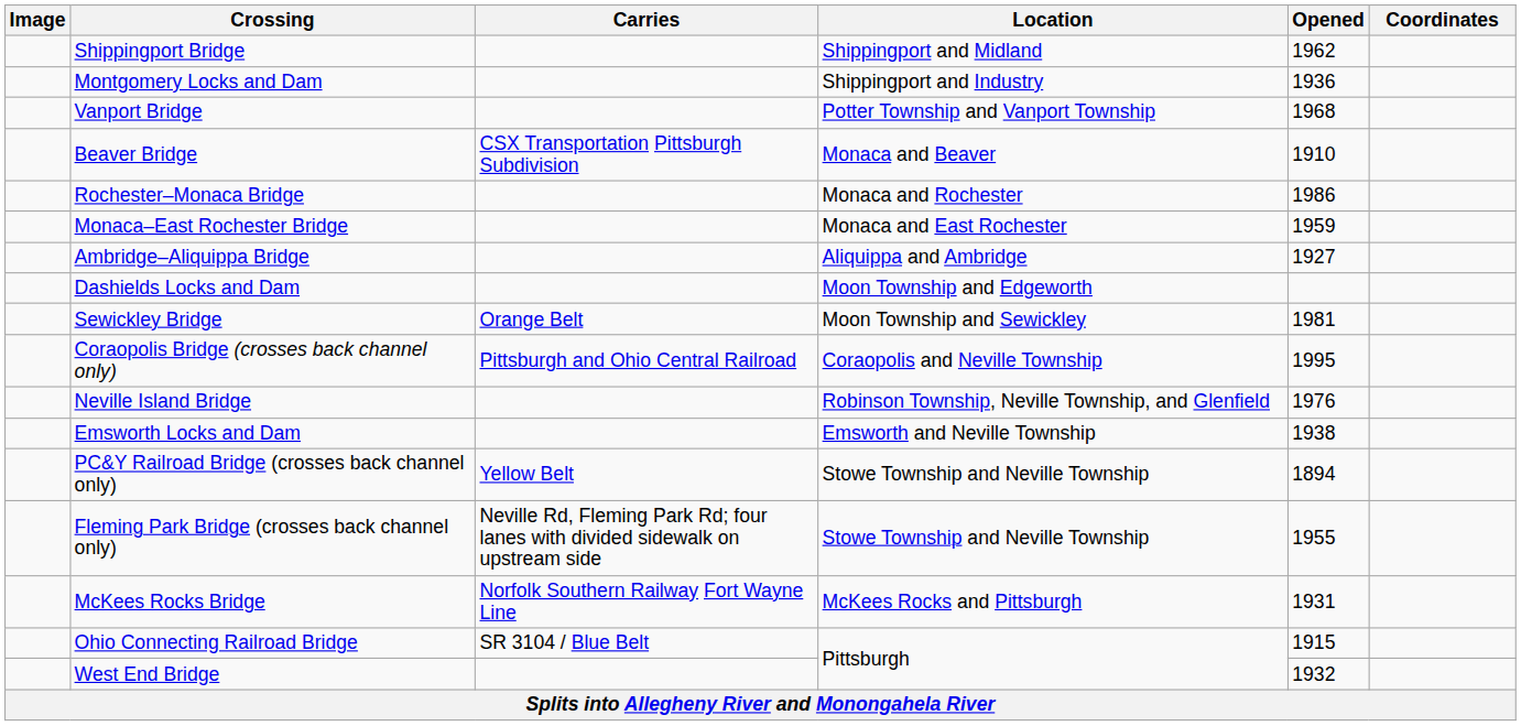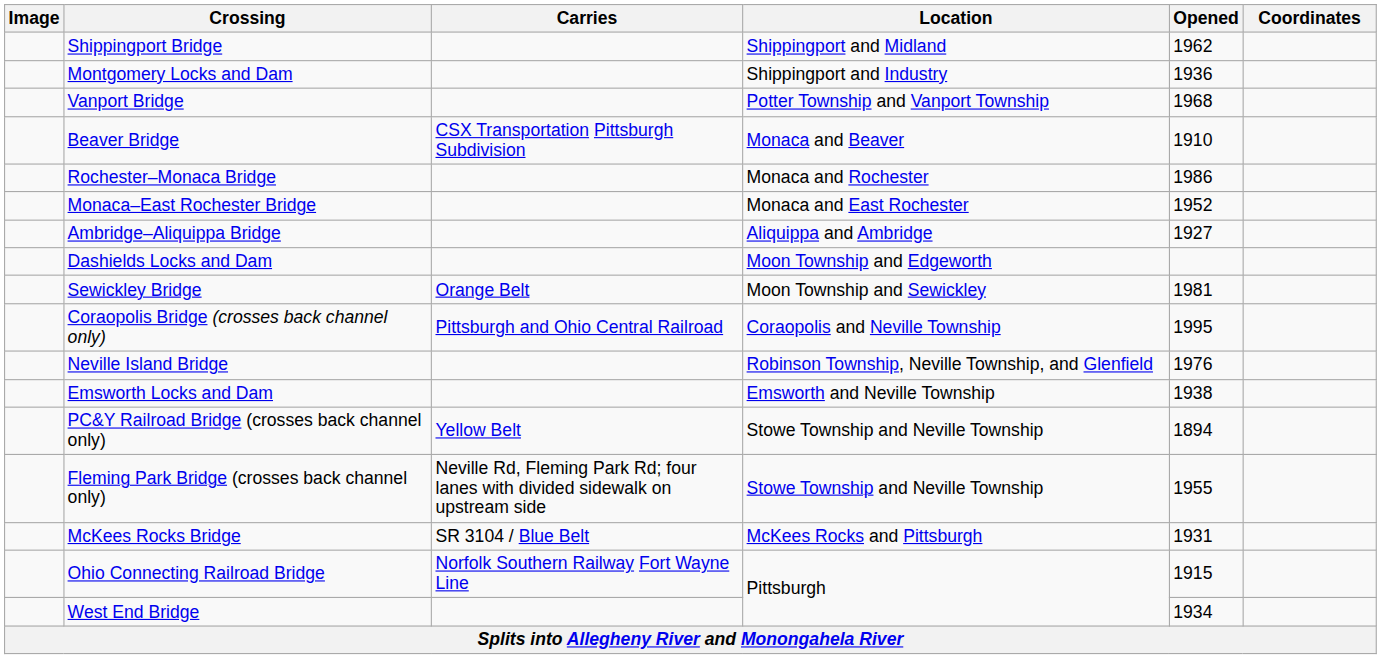 <table class="wikitable sortable">
 <tr>
 <th>Image</th>
 <th style="width:30%">Crossing</th>
 <th style="width:25%">Carries</th>
 <th style="width:35%">Location</th>
 <th>Opened</th>
 <th style="width:10%">Coordinates</th>
 </tr>
 <tr>
 <td></td>
 <td><a href='#'>Shippingport Bridge</a></td>
 <td></td>
 <td><a href='#'>Shippingport</a> and <a href='#'>Midland</a></td>
 <td>1962</td>
 <td></td>
 </tr>
 <tr>
 <td></td>
 <td><a href='#'>Montgomery Locks and Dam</a></td>
 <td></td>
 <td>Shippingport and <a href='#'>Industry</a></td>
 <td>1936</td>
 <td></td>
 </tr>
 <tr>
 <td></td>
 <td><a href='#'>Vanport Bridge</a></td>
 <td></td>
 <td><a href='#'>Potter Township</a> and <a href='#'>Vanport Township</a></td>
 <td>1968</td>
 <td></td>
 </tr>
 <tr>
 <td></td>
 <td><a href='#'>Beaver Bridge</a></td>
 <td><a href='#'>CSX Transportation</a> <a href='#'>Pittsburgh Subdivision</a></td>
 <td><a href='#'>Monaca</a> and <a href='#'>Beaver</a></td>
 <td>1910</td>
 <td></td>
 </tr>
 <tr>
 <td></td>
 <td><a href='#'>Rochester–Monaca Bridge</a></td>
 <td></td>
 <td>Monaca and <a href='#'>Rochester</a></td>
 <td>1986</td>
 <td></td>
 </tr>
 <tr>
 <td></td>
 <td><a href='#'>Monaca–East Rochester Bridge</a></td>
 <td></td>
 <td>Monaca and <a href='#'>East Rochester</a></td>
-<td>1959</td>
+<td>1952</td>
 <td></td>
 </tr>
 <tr>
 <td></td>
 <td><a href='#'>Ambridge–Aliquippa Bridge</a></td>
 <td></td>
 <td><a href='#'>Aliquippa</a> and <a href='#'>Ambridge</a></td>
 <td>1927</td>
 <td></td>
 </tr>
 <tr>
 <td></td>
 <td><a href='#'>Dashields Locks and Dam</a></td>
 <td></td>
 <td><a href='#'>Moon Township</a> and <a href='#'>Edgeworth</a></td>
 <td></td>
 <td></td>
 </tr>
 <tr>
 <td></td>
 <td><a href='#'>Sewickley Bridge</a></td>
 <td> <a href='#'>Orange Belt</a></td>
 <td>Moon Township and <a href='#'>Sewickley</a></td>
 <td>1981</td>
 <td></td>
 </tr>
 <tr>
 <td></td>
 <td><a href='#'>Coraopolis Bridge</a> <em>(crosses back channel only)</em></td>
 <td><a href='#'>Pittsburgh and Ohio Central Railroad</a></td>
 <td><a href='#'>Coraopolis</a> and <a href='#'>Neville Township</a></td>
 <td>1995</td>
 <td></td>
 </tr>
 <tr>
 <td></td>
 <td><a href='#'>Neville Island Bridge</a></td>
 <td></td>
 <td><a href='#'>Robinson Township</a>, Neville Township, and <a href='#'>Glenfield</a></td>
 <td>1976</td>
 <td></td>
 </tr>
 <tr>
 <td></td>
 <td><a href='#'>Emsworth Locks and Dam</a></td>
 <td></td>
 <td><a href='#'>Emsworth</a> and Neville Township</td>
 <td>1938</td>
 <td></td>
 </tr>
 <tr>
 <td></td>
 <td><a href='#'>PC&Y Railroad Bridge</a> (crosses back channel only)</td>
 <td> <a href='#'>Yellow Belt</a></td>
 <td>Stowe Township and Neville Township</td>
 <td>1894</td>
 <td></td>
 </tr>
 <tr>
 <td></td>
 <td><a href='#'>Fleming Park Bridge</a> (crosses back channel only)</td>
 <td>Neville Rd, Fleming Park Rd; four lanes with divided sidewalk on upstream side</td>
 <td><a href='#'>Stowe Township</a> and Neville Township</td>
 <td>1955</td>
 <td></td>
 </tr>
 <tr>
 <td></td>
 <td><a href='#'>McKees Rocks Bridge</a></td>
-<td><a href='#'>Norfolk Southern Railway</a> <a href='#'>Fort Wayne Line</a></td>
+<td> SR 3104 /  <a href='#'>Blue Belt</a></td>
 <td><a href='#'>McKees Rocks</a> and <a href='#'>Pittsburgh</a></td>
 <td>1931</td>
 <td></td>
 </tr>
 <tr>
 <td></td>
 <td><a href='#'>Ohio Connecting Railroad Bridge</a></td>
-<td> SR 3104 /  <a href='#'>Blue Belt</a></td>
+<td><a href='#'>Norfolk Southern Railway</a> <a href='#'>Fort Wayne Line</a></td>
 <td rowspan="2">Pittsburgh</td>
 <td>1915</td>
 <td></td>
 </tr>
 <tr>
 <td></td>
 <td><a href='#'>West End Bridge</a></td>
 <td></td>
-<td>1932</td>
+<td>1934</td>
 <td></td>
 </tr>
 <tr>
 <th colspan="6"><em>Splits into <a href='#'>Allegheny River</a> and <a href='#'>Monongahela River</a></em></th>
 </tr>
 </table>
